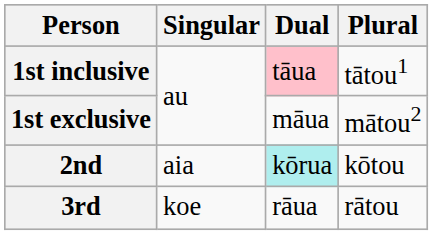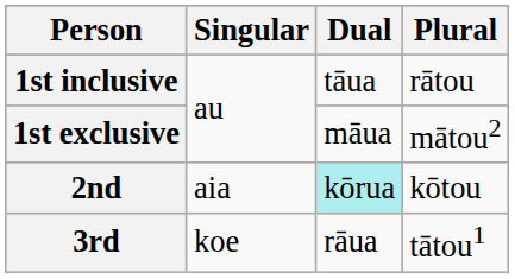 <table class="wikitable" style="text-align:left">
 <tr>
 <th>Person</th>
 <th>Singular</th>
 <th>Dual</th>
 <th>Plural</th>
 </tr>
 <tr>
 <th>1st inclusive</th>
 <td rowspan="2">au</td>
-<td style="background: pink;">tāua</td>
-<td>tātou<sup>1</sup></td>
+<td>tāua</td>
+<td>rātou</td>
 </tr>
 <tr>
 <th>1st exclusive</th>
 <td>māua</td>
 <td>mātou<sup>2</sup></td>
 </tr>
 <tr>
 <th>2nd</th>
 <td>aia</td>
 <td style="background: paleturquoise;">kōrua</td>
 <td>kōtou</td>
 </tr>
 <tr>
 <th>3rd</th>
 <td>koe</td>
 <td>rāua</td>
-<td>rātou</td>
+<td>tātou<sup>1</sup></td>
 </tr>
 </table>
